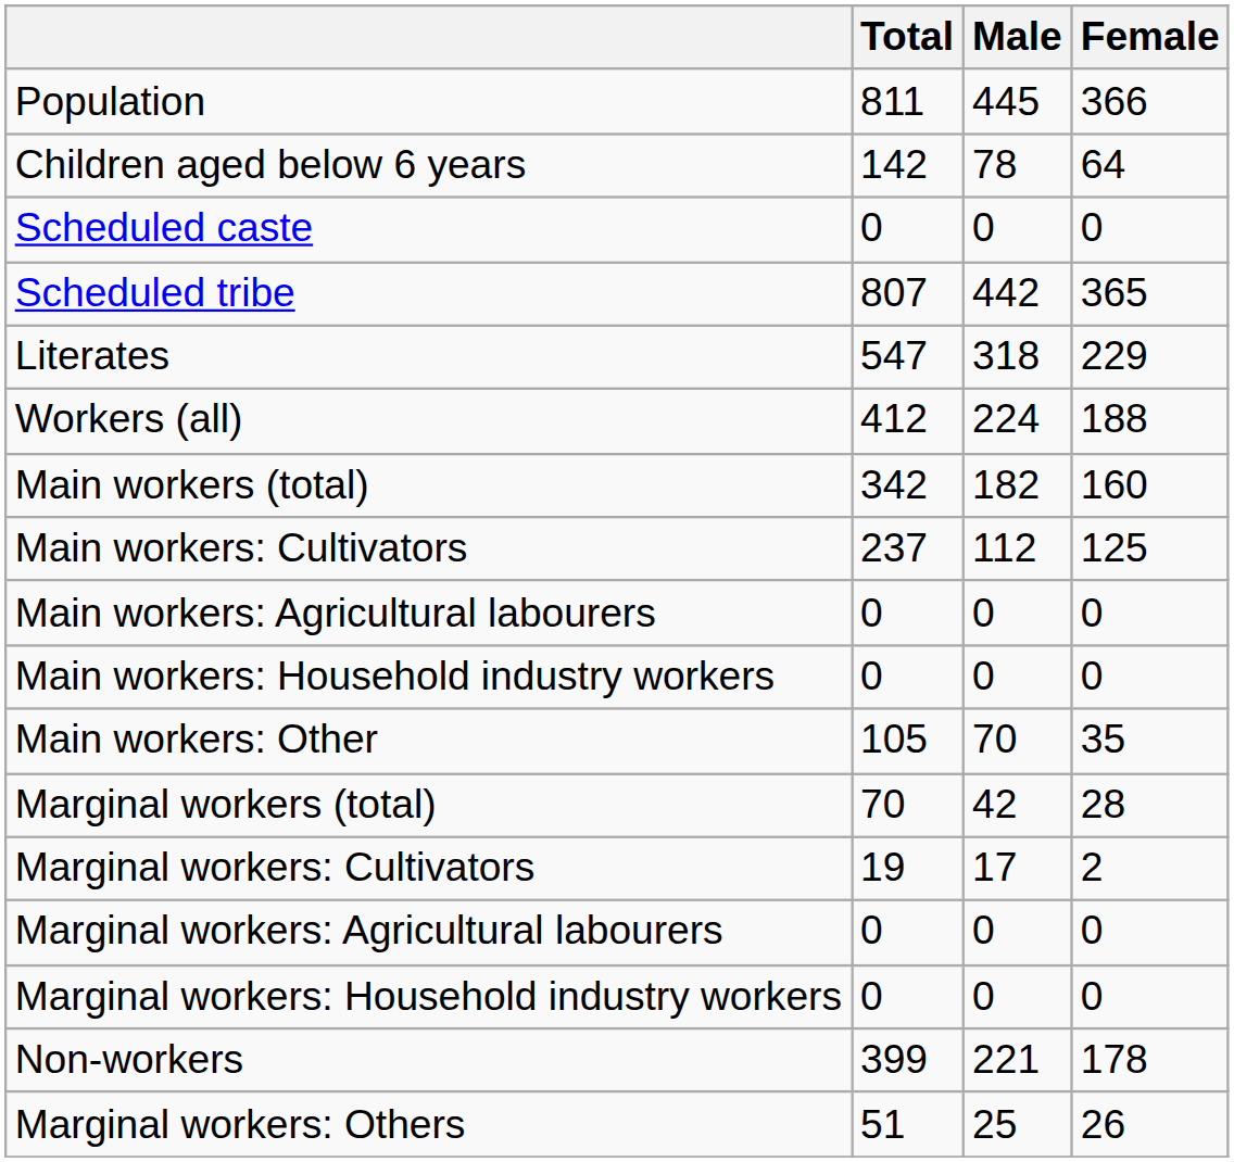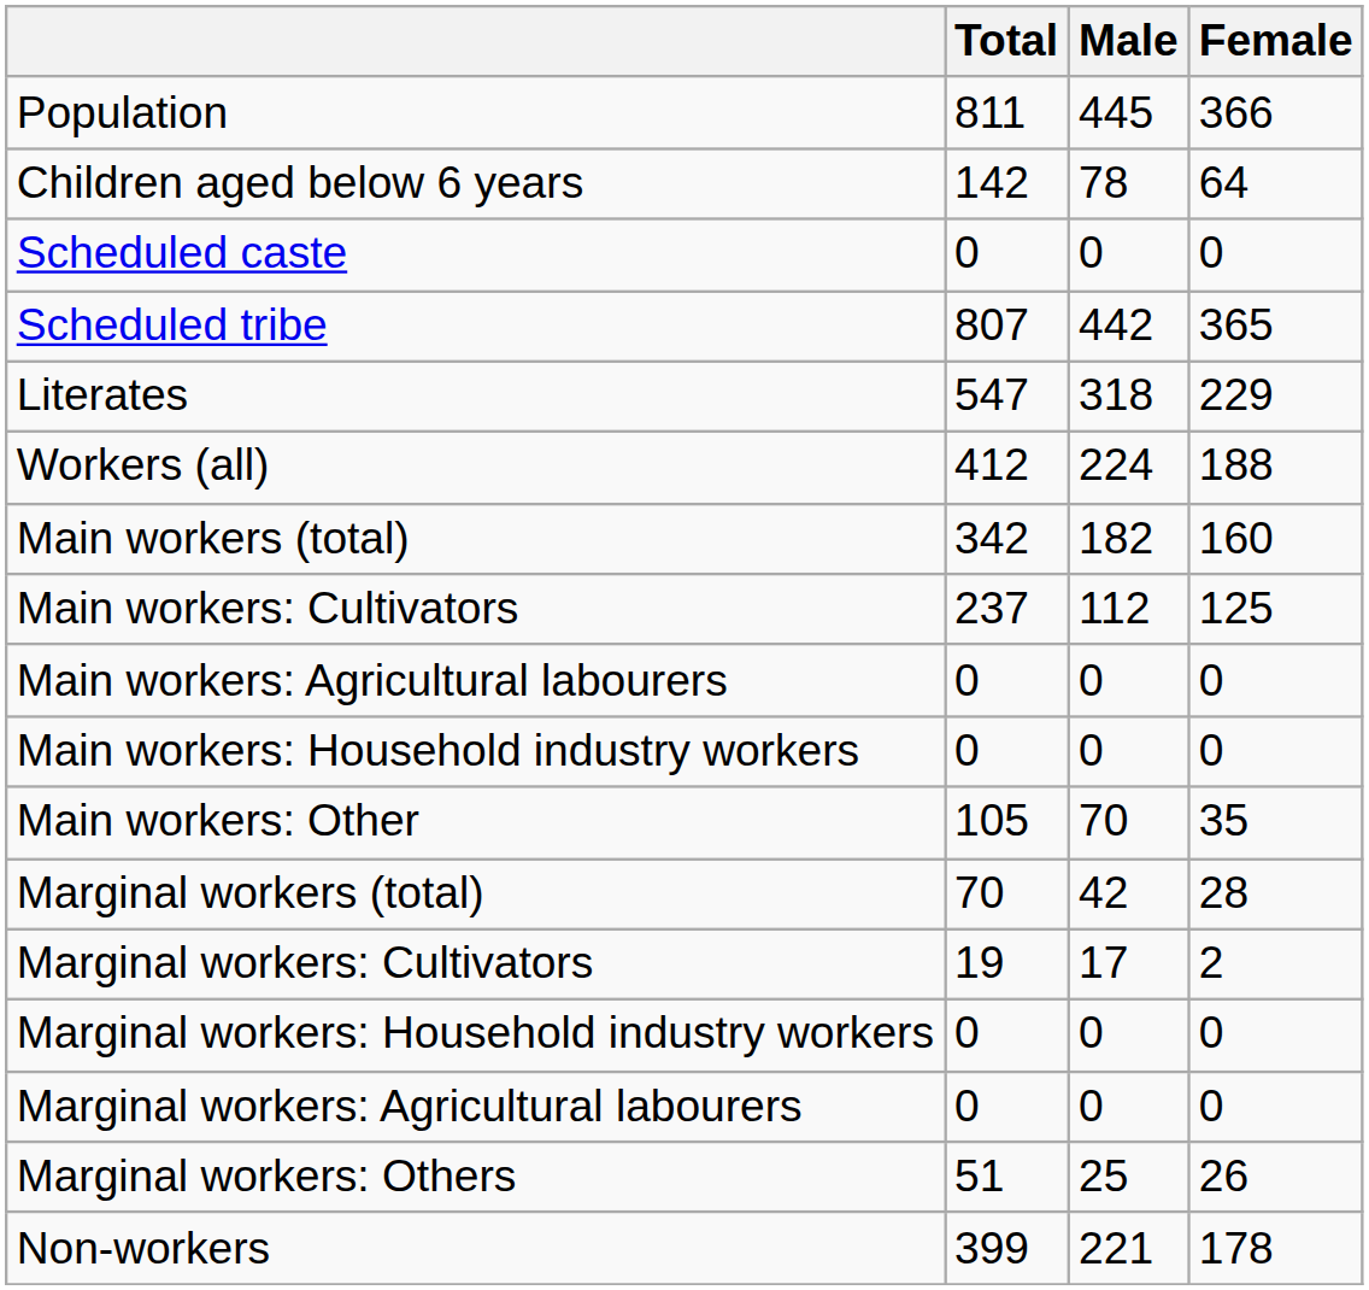 <table class="wikitable sortable">
 <tr>
 <th></th>
 <th>Total</th>
 <th>Male</th>
 <th>Female</th>
 </tr>
 <tr>
 <td>Population</td>
 <td>811</td>
 <td>445</td>
 <td>366</td>
 </tr>
 <tr>
 <td>Children aged below 6 years</td>
 <td>142</td>
 <td>78</td>
 <td>64</td>
 </tr>
 <tr>
 <td><a href='#'>Scheduled caste</a></td>
 <td>0</td>
 <td>0</td>
 <td>0</td>
 </tr>
 <tr>
 <td><a href='#'>Scheduled tribe</a></td>
 <td>807</td>
 <td>442</td>
 <td>365</td>
 </tr>
 <tr>
 <td>Literates</td>
 <td>547</td>
 <td>318</td>
 <td>229</td>
 </tr>
 <tr>
 <td>Workers (all)</td>
 <td>412</td>
 <td>224</td>
 <td>188</td>
 </tr>
 <tr>
 <td>Main workers (total)</td>
 <td>342</td>
 <td>182</td>
 <td>160</td>
 </tr>
 <tr>
 <td>Main workers: Cultivators</td>
 <td>237</td>
 <td>112</td>
 <td>125</td>
 </tr>
 <tr>
 <td>Main workers: Agricultural labourers</td>
 <td>0</td>
 <td>0</td>
 <td>0</td>
 </tr>
 <tr>
 <td>Main workers: Household industry workers</td>
 <td>0</td>
 <td>0</td>
 <td>0</td>
 </tr>
 <tr>
 <td>Main workers: Other</td>
 <td>105</td>
 <td>70</td>
 <td>35</td>
 </tr>
 <tr>
 <td>Marginal workers (total)</td>
 <td>70</td>
 <td>42</td>
 <td>28</td>
 </tr>
 <tr>
 <td>Marginal workers: Cultivators</td>
 <td>19</td>
 <td>17</td>
 <td>2</td>
 </tr>
 <tr>
+<td>Marginal workers: Household industry workers</td>
+<td>0</td>
+<td>0</td>
+<td>0</td>
+</tr>
+<tr>
 <td>Marginal workers: Agricultural labourers</td>
 <td>0</td>
 <td>0</td>
 <td>0</td>
 </tr>
 <tr>
-<td>Marginal workers: Household industry workers</td>
-<td>0</td>
-<td>0</td>
-<td>0</td>
+<td>Marginal workers: Others</td>
+<td>51</td>
+<td>25</td>
+<td>26</td>
 </tr>
 <tr>
 <td>Non-workers</td>
 <td>399</td>
 <td>221</td>
 <td>178</td>
 </tr>
-<tr>
-<td>Marginal workers: Others</td>
-<td>51</td>
-<td>25</td>
-<td>26</td>
-</tr>
 </table>
